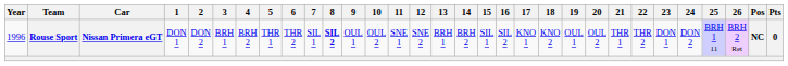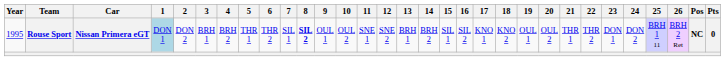 <table class="wikitable" style="text-align:center; font-size:85%">
 <tr>
 <th>Year</th>
 <th>Team</th>
 <th>Car</th>
 <th>1</th>
 <th>2</th>
 <th>3</th>
 <th>4</th>
 <th>5</th>
 <th>6</th>
 <th>7</th>
 <th>8</th>
 <th>9</th>
 <th>10</th>
 <th>11</th>
 <th>12</th>
 <th>13</th>
 <th>14</th>
 <th>15</th>
 <th>16</th>
 <th>17</th>
 <th>18</th>
 <th>19</th>
 <th>20</th>
 <th>21</th>
 <th>22</th>
 <th>23</th>
 <th>24</th>
 <th>25</th>
 <th>26</th>
 <th>Pos</th>
 <th>Pts</th>
 </tr>
 <tr>
-<td><a href='#'>1996</a></td>
+<td><a href='#'>1995</a></td>
 <th nowrap><a href='#'>Rouse Sport</a></th>
 <th nowrap><a href='#'>Nissan Primera eGT</a></th>
-<td><a href='#'>DON<br>1</a><br><small></small></td>
+<td style="background: lightblue;"><a href='#'>DON<br>1</a><br><small></small></td>
 <td><a href='#'>DON<br>2</a><br><small></small></td>
 <td><a href='#'>BRH<br>1</a><br><small></small></td>
 <td><a href='#'>BRH<br>2</a><br><small></small></td>
 <td><a href='#'>THR<br>1</a><br><small></small></td>
 <td><a href='#'>THR<br>2</a><br><small></small></td>
 <td><a href='#'>SIL<br>1</a><br><small></small></td>
 <td><strong><a href='#'>SIL<br>2</a><br><small></small></strong></td>
 <td><a href='#'>OUL<br>1</a><br><small></small></td>
 <td><a href='#'>OUL<br>2</a><br><small></small></td>
 <td><a href='#'>SNE<br>1</a><br><small></small></td>
 <td><a href='#'>SNE<br>2</a><br><small></small></td>
 <td><a href='#'>BRH<br>1</a><br><small></small></td>
 <td><a href='#'>BRH<br>2</a><br><small></small></td>
 <td><a href='#'>SIL<br>1</a><br><small></small></td>
 <td><a href='#'>SIL<br>2</a><br><small></small></td>
 <td><a href='#'>KNO<br>1</a><br><small></small></td>
 <td><a href='#'>KNO<br>2</a><br><small></small></td>
 <td><a href='#'>OUL<br>1</a><br><small></small></td>
 <td><a href='#'>OUL<br>2</a><br><small></small></td>
 <td><a href='#'>THR<br>1</a><br><small></small></td>
 <td><a href='#'>THR<br>2</a><br><small></small></td>
 <td><a href='#'>DON<br>1</a><br><small></small></td>
 <td><a href='#'>DON<br>2</a><br><small></small></td>
 <td style="background:#CFCFFF;"><a href='#'>BRH<br>1</a><br><small>11</small></td>
 <td style="background:#EFCFFF;"><a href='#'>BRH<br>2</a><br><small>Ret</small></td>
 <th>NC</th>
 <th>0</th>
 </tr>
 <tr>
 <th colspan="31"></th>
 </tr>
 </table>
